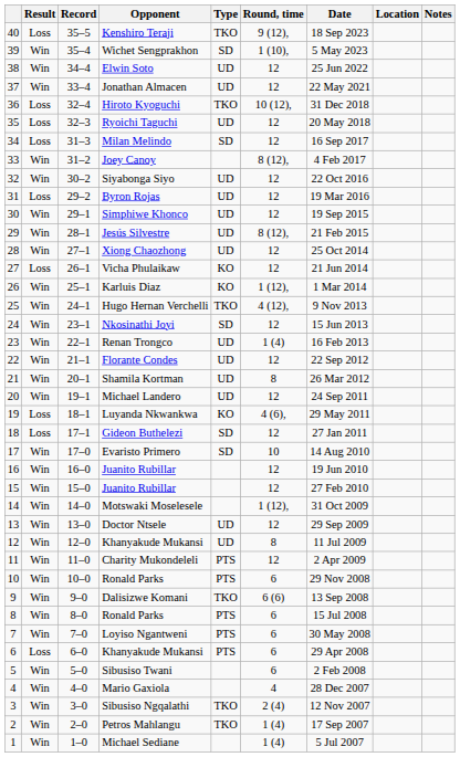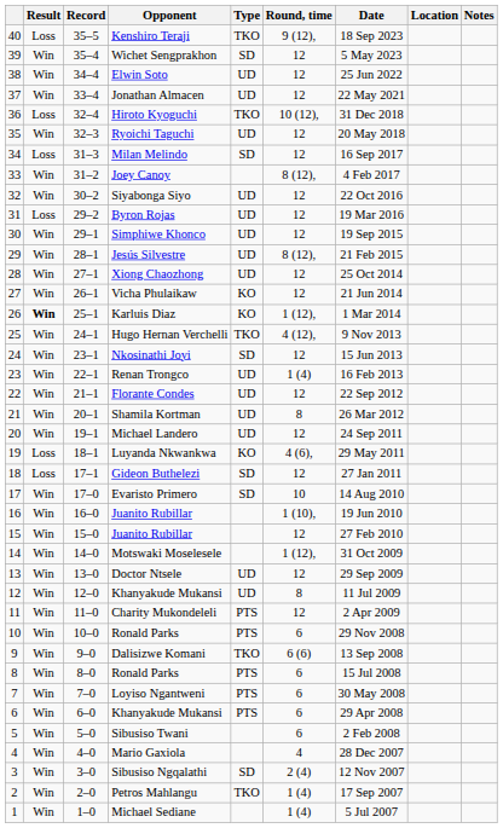 <table class=wikitable style=text-align:center>
 <tr>
 <th></th>
 <th>Result</th>
 <th>Record</th>
 <th>Opponent</th>
 <th>Type</th>
 <th>Round, time</th>
 <th>Date</th>
 <th>Location</th>
 <th>Notes</th>
 </tr>
 <tr>
 <td>40</td>
 <td>Loss</td>
 <td>35–5</td>
 <td align=left><a href='#'>Kenshiro Teraji</a></td>
 <td>TKO</td>
 <td>9 (12), </td>
 <td>18 Sep 2023</td>
 <td align=left></td>
 <td align=left></td>
 </tr>
 <tr>
 <td>39</td>
 <td>Win</td>
 <td>35–4</td>
 <td align=left>Wichet Sengprakhon</td>
 <td>SD</td>
-<td>1 (10), </td>
+<td>12</td>
 <td>5 May 2023</td>
 <td align=left></td>
 <td align=left></td>
 </tr>
 <tr>
 <td>38</td>
 <td>Win</td>
 <td>34–4</td>
 <td align=left><a href='#'>Elwin Soto</a></td>
 <td>UD</td>
 <td>12</td>
 <td>25 Jun 2022</td>
 <td align=left></td>
 <td align=left></td>
 </tr>
 <tr>
 <td>37</td>
 <td>Win</td>
 <td>33–4</td>
 <td align=left>Jonathan Almacen</td>
 <td>UD</td>
 <td>12</td>
 <td>22 May 2021</td>
 <td align=left></td>
 <td align=left></td>
 </tr>
 <tr>
 <td>36</td>
 <td>Loss</td>
 <td>32–4</td>
 <td align=left><a href='#'>Hiroto Kyoguchi</a></td>
 <td>TKO</td>
 <td>10 (12), </td>
 <td>31 Dec 2018</td>
 <td align=left></td>
 <td align=left></td>
 </tr>
 <tr>
 <td>35</td>
-<td>Loss</td>
+<td>Win</td>
 <td>32–3</td>
 <td align=left><a href='#'>Ryoichi Taguchi</a></td>
 <td>UD</td>
 <td>12</td>
 <td>20 May 2018</td>
 <td align=left></td>
 <td align=left></td>
 </tr>
 <tr>
 <td>34</td>
 <td>Loss</td>
 <td>31–3</td>
 <td align=left><a href='#'>Milan Melindo</a></td>
 <td>SD</td>
 <td>12</td>
 <td>16 Sep 2017</td>
 <td align=left></td>
 <td align=left></td>
 </tr>
 <tr>
 <td>33</td>
 <td>Win</td>
 <td>31–2</td>
 <td align=left><a href='#'>Joey Canoy</a></td>
 <td></td>
 <td>8 (12), </td>
 <td>4 Feb 2017</td>
 <td align=left></td>
 <td align=left></td>
 </tr>
 <tr>
 <td>32</td>
 <td>Win</td>
 <td>30–2</td>
 <td align=left>Siyabonga Siyo</td>
 <td>UD</td>
 <td>12</td>
 <td>22 Oct 2016</td>
 <td align=left></td>
 <td align=left></td>
 </tr>
 <tr>
 <td>31</td>
 <td>Loss</td>
 <td>29–2</td>
 <td align=left><a href='#'>Byron Rojas</a></td>
 <td>UD</td>
 <td>12</td>
 <td>19 Mar 2016</td>
 <td align=left></td>
 <td align=left></td>
 </tr>
 <tr>
 <td>30</td>
 <td>Win</td>
 <td>29–1</td>
 <td align=left><a href='#'>Simphiwe Khonco</a></td>
 <td>UD</td>
 <td>12</td>
 <td>19 Sep 2015</td>
 <td align=left></td>
 <td align=left></td>
 </tr>
 <tr>
 <td>29</td>
 <td>Win</td>
 <td>28–1</td>
 <td align=left><a href='#'>Jesús Silvestre</a></td>
 <td>UD</td>
 <td>8 (12), </td>
 <td>21 Feb 2015</td>
 <td align=left></td>
 <td align=left></td>
 </tr>
 <tr>
 <td>28</td>
 <td>Win</td>
 <td>27–1</td>
 <td align=left><a href='#'>Xiong Chaozhong</a></td>
 <td>UD</td>
 <td>12</td>
 <td>25 Oct 2014</td>
 <td align=left></td>
 <td align=left></td>
 </tr>
 <tr>
 <td>27</td>
-<td>Loss</td>
+<td>Win</td>
 <td>26–1</td>
 <td align=left>Vicha Phulaikaw</td>
 <td>KO</td>
 <td>12</td>
 <td>21 Jun 2014</td>
 <td align=left></td>
 <td align=left></td>
 </tr>
 <tr>
 <td>26</td>
-<td>Win</td>
+<td><strong>Win</strong></td>
 <td>25–1</td>
 <td align=left>Karluis Diaz</td>
 <td>KO</td>
 <td>1 (12), </td>
 <td>1 Mar 2014</td>
 <td align=left></td>
 <td align=left></td>
 </tr>
 <tr>
 <td>25</td>
 <td>Win</td>
 <td>24–1</td>
 <td align=left>Hugo Hernan Verchelli</td>
 <td>TKO</td>
 <td>4 (12), </td>
 <td>9 Nov 2013</td>
 <td align=left></td>
 <td align=left></td>
 </tr>
 <tr>
 <td>24</td>
 <td>Win</td>
 <td>23–1</td>
 <td align=left><a href='#'>Nkosinathi Joyi</a></td>
 <td>SD</td>
 <td>12</td>
 <td>15 Jun 2013</td>
 <td align=left></td>
 <td align=left></td>
 </tr>
 <tr>
 <td>23</td>
 <td>Win</td>
 <td>22–1</td>
 <td align=left>Renan Trongco</td>
 <td>UD</td>
 <td>1 (4)</td>
 <td>16 Feb 2013</td>
 <td align=left></td>
 <td align=left></td>
 </tr>
 <tr>
 <td>22</td>
 <td>Win</td>
 <td>21–1</td>
 <td align=left><a href='#'>Florante Condes</a></td>
 <td>UD</td>
 <td>12</td>
 <td>22 Sep 2012</td>
 <td align=left></td>
 <td align=left></td>
 </tr>
 <tr>
 <td>21</td>
 <td>Win</td>
 <td>20–1</td>
 <td align=left>Shamila Kortman</td>
 <td>UD</td>
 <td>8</td>
 <td>26 Mar 2012</td>
 <td align=left></td>
 <td align=left></td>
 </tr>
 <tr>
 <td>20</td>
 <td>Win</td>
 <td>19–1</td>
 <td align=left>Michael Landero</td>
 <td>UD</td>
 <td>12</td>
 <td>24 Sep 2011</td>
 <td align=left></td>
 <td align=left></td>
 </tr>
 <tr>
 <td>19</td>
 <td>Loss</td>
 <td>18–1</td>
 <td align=left>Luyanda Nkwankwa</td>
 <td>KO</td>
 <td>4 (6), </td>
 <td>29 May 2011</td>
 <td align=left></td>
 <td align=left></td>
 </tr>
 <tr>
 <td>18</td>
 <td>Loss</td>
 <td>17–1</td>
 <td align=left><a href='#'>Gideon Buthelezi</a></td>
 <td>SD</td>
 <td>12</td>
 <td>27 Jan 2011</td>
 <td align=left></td>
 <td align=left></td>
 </tr>
 <tr>
 <td>17</td>
 <td>Win</td>
 <td>17–0</td>
 <td align=left>Evaristo Primero</td>
 <td>SD</td>
 <td>10</td>
 <td>14 Aug 2010</td>
 <td align=left></td>
 <td align=left></td>
 </tr>
 <tr>
 <td>16</td>
 <td>Win</td>
 <td>16–0</td>
 <td align=left><a href='#'>Juanito Rubillar</a></td>
 <td></td>
-<td>12</td>
+<td>1 (10), </td>
 <td>19 Jun 2010</td>
 <td align=left></td>
 <td align=left></td>
 </tr>
 <tr>
 <td>15</td>
 <td>Win</td>
 <td>15–0</td>
 <td align=left><a href='#'>Juanito Rubillar</a></td>
 <td></td>
 <td>12</td>
 <td>27 Feb 2010</td>
 <td align=left></td>
 <td align=left></td>
 </tr>
 <tr>
 <td>14</td>
 <td>Win</td>
 <td>14–0</td>
 <td align=left>Motswaki Moselesele</td>
 <td></td>
 <td>1 (12), </td>
 <td>31 Oct 2009</td>
 <td align=left></td>
 <td align=left></td>
 </tr>
 <tr>
 <td>13</td>
 <td>Win</td>
 <td>13–0</td>
 <td align=left>Doctor Ntsele</td>
 <td>UD</td>
 <td>12</td>
 <td>29 Sep 2009</td>
 <td align=left></td>
 <td align=left></td>
 </tr>
 <tr>
 <td>12</td>
 <td>Win</td>
 <td>12–0</td>
 <td align=left>Khanyakude Mukansi</td>
 <td>UD</td>
 <td>8</td>
 <td>11 Jul 2009</td>
 <td align=left></td>
 <td align=left></td>
 </tr>
 <tr>
 <td>11</td>
 <td>Win</td>
 <td>11–0</td>
 <td align=left>Charity Mukondeleli</td>
 <td>PTS</td>
 <td>12</td>
 <td>2 Apr 2009</td>
 <td align=left></td>
 <td align=left></td>
 </tr>
 <tr>
 <td>10</td>
 <td>Win</td>
 <td>10–0</td>
 <td align=left>Ronald Parks</td>
 <td>PTS</td>
 <td>6</td>
 <td>29 Nov 2008</td>
 <td align=left></td>
 <td align=left></td>
 </tr>
 <tr>
 <td>9</td>
 <td>Win</td>
 <td>9–0</td>
 <td align=left>Dalisizwe Komani</td>
 <td>TKO</td>
 <td>6 (6)</td>
 <td>13 Sep 2008</td>
 <td align=left></td>
 <td align=left></td>
 </tr>
 <tr>
 <td>8</td>
 <td>Win</td>
 <td>8–0</td>
 <td align=left>Ronald Parks</td>
 <td>PTS</td>
 <td>6</td>
 <td>15 Jul 2008</td>
 <td align=left></td>
 <td align=left></td>
 </tr>
 <tr>
 <td>7</td>
 <td>Win</td>
 <td>7–0</td>
 <td align=left>Loyiso Ngantweni</td>
 <td>PTS</td>
 <td>6</td>
 <td>30 May 2008</td>
 <td align=left></td>
 <td align=left></td>
 </tr>
 <tr>
 <td>6</td>
-<td>Loss</td>
+<td>Win</td>
 <td>6–0</td>
 <td align=left>Khanyakude Mukansi</td>
 <td>PTS</td>
 <td>6</td>
 <td>29 Apr 2008</td>
 <td align=left></td>
 <td align=left></td>
 </tr>
 <tr>
 <td>5</td>
 <td>Win</td>
 <td>5–0</td>
 <td align=left>Sibusiso Twani</td>
 <td></td>
 <td>6</td>
 <td>2 Feb 2008</td>
 <td align=left></td>
 <td align=left></td>
 </tr>
 <tr>
 <td>4</td>
 <td>Win</td>
 <td>4–0</td>
 <td align=left>Mario Gaxiola</td>
 <td></td>
 <td>4</td>
 <td>28 Dec 2007</td>
 <td align=left></td>
 <td align=left></td>
 </tr>
 <tr>
 <td>3</td>
 <td>Win</td>
 <td>3–0</td>
 <td align=left>Sibusiso Ngqalathi</td>
-<td>TKO</td>
+<td>SD</td>
 <td>2 (4)</td>
 <td>12 Nov 2007</td>
 <td align=left></td>
 <td align=left></td>
 </tr>
 <tr>
 <td>2</td>
 <td>Win</td>
 <td>2–0</td>
 <td align=left>Petros Mahlangu</td>
 <td>TKO</td>
 <td>1 (4)</td>
 <td>17 Sep 2007</td>
 <td align=left></td>
 <td align=left></td>
 </tr>
 <tr>
 <td>1</td>
 <td>Win</td>
 <td>1–0</td>
 <td align=left>Michael Sediane</td>
 <td></td>
 <td>1 (4)</td>
 <td>5 Jul 2007</td>
 <td align=left></td>
 <td align=left></td>
 </tr>
 </table>
